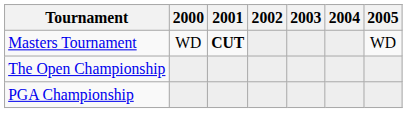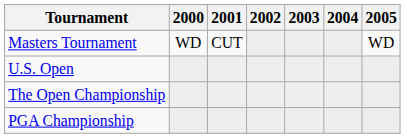 <table class="wikitable" style="font-size:95%;text-align:center;">
 <tr>
 <th>Tournament</th>
 <th>2000</th>
 <th>2001</th>
 <th>2002</th>
 <th>2003</th>
 <th>2004</th>
 <th>2005</th>
 </tr>
 <tr>
 <td align=left><a href='#'>Masters Tournament</a></td>
 <td>WD</td>
-<td><strong>CUT</strong></td>
+<td>CUT</td>
 <td style="background:#eeeeee;"></td>
 <td style="background:#eeeeee;"></td>
 <td style="background:#eeeeee;"></td>
 <td>WD</td>
+</tr>
+<tr>
+<td align=left><a href='#'>U.S. Open</a></td>
+<td style="background:#eeeeee;"></td>
+<td style="background:#eeeeee;"></td>
+<td style="background:#eeeeee;"></td>
+<td style="background:#eeeeee;"></td>
+<td style="background:#eeeeee;"></td>
+<td style="background:#eeeeee;"></td>
 </tr>
 <tr>
 <td align=left><a href='#'>The Open Championship</a></td>
 <td style="background:#eeeeee;"></td>
 <td style="background:#eeeeee;"></td>
 <td style="background:#eeeeee;"></td>
 <td style="background:#eeeeee;"></td>
 <td style="background:#eeeeee;"></td>
 <td style="background:#eeeeee;"></td>
 </tr>
 <tr>
 <td align=left><a href='#'>PGA Championship</a></td>
 <td style="background:#eeeeee;"></td>
 <td style="background:#eeeeee;"></td>
 <td style="background:#eeeeee;"></td>
 <td style="background:#eeeeee;"></td>
 <td style="background:#eeeeee;"></td>
 <td style="background:#eeeeee;"></td>
 </tr>
 </table>
